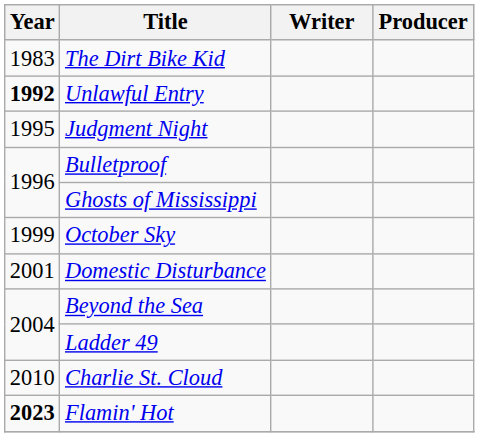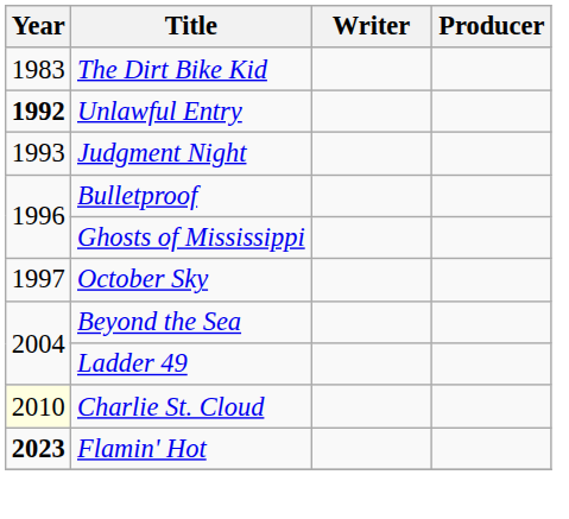 <table class="wikitable">
 <tr style="background:#ccc; text-align:center;">
 <th>Year</th>
 <th>Title</th>
 <th width="65">Writer</th>
 <th width="65">Producer</th>
 </tr>
 <tr>
 <td>1983</td>
 <td><em><a href='#'>The Dirt Bike Kid</a></em></td>
 <td></td>
 <td></td>
 </tr>
 <tr>
 <td><strong>1992</strong></td>
 <td><em><a href='#'>Unlawful Entry</a></em></td>
 <td></td>
 <td></td>
 </tr>
 <tr>
-<td>1995</td>
+<td>1993</td>
 <td><em><a href='#'>Judgment Night</a></em></td>
 <td></td>
 <td></td>
 </tr>
 <tr>
 <td rowspan=2>1996</td>
 <td><em><a href='#'>Bulletproof</a></em></td>
 <td></td>
 <td></td>
 </tr>
 <tr>
 <td><em><a href='#'>Ghosts of Mississippi</a></em></td>
 <td></td>
 <td></td>
 </tr>
 <tr>
-<td>1999</td>
+<td>1997</td>
 <td><em><a href='#'>October Sky</a></em></td>
-<td></td>
-<td></td>
-</tr>
-<tr>
-<td>2001</td>
-<td><em><a href='#'>Domestic Disturbance</a></em></td>
 <td></td>
 <td></td>
 </tr>
 <tr>
 <td rowspan=2>2004</td>
 <td><em><a href='#'>Beyond the Sea</a></em></td>
 <td></td>
 <td></td>
 </tr>
 <tr>
 <td><em><a href='#'>Ladder 49</a></em></td>
 <td></td>
 <td></td>
 </tr>
 <tr>
-<td>2010</td>
+<td style="background: lightyellow;">2010</td>
 <td><em><a href='#'>Charlie St. Cloud</a></em></td>
 <td></td>
 <td></td>
 </tr>
 <tr>
 <td><strong>2023</strong></td>
 <td><em><a href='#'>Flamin' Hot</a></em></td>
 <td></td>
 <td></td>
 </tr>
 <tr>
 </tr>
 </table>
